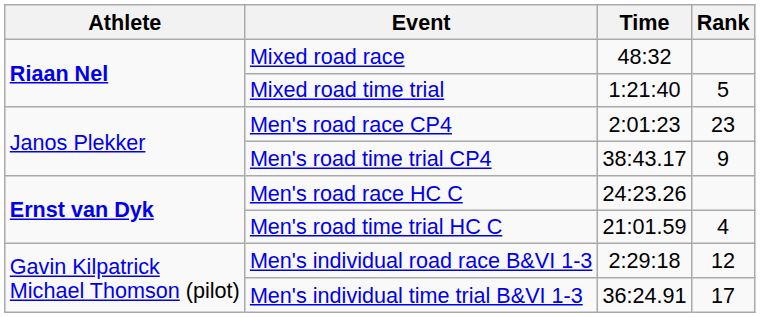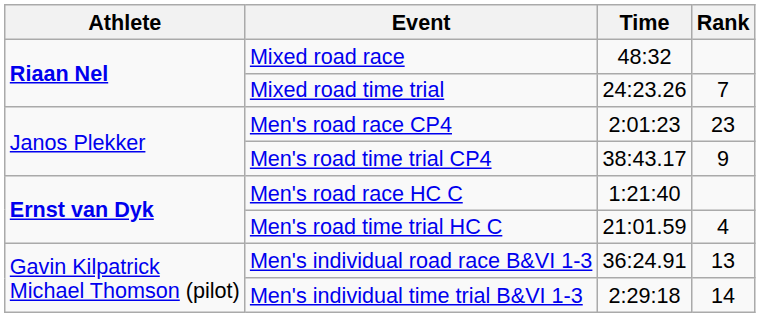 <table class=wikitable style="font-size:90%">
 <tr>
 <th>Athlete</th>
 <th>Event</th>
 <th>Time</th>
 <th>Rank</th>
 </tr>
 <tr>
 <td rowspan="2"><strong><a href='#'>Riaan Nel</a></strong></td>
 <td><a href='#'>Mixed road race</a></td>
 <td style="text-align:center;">48:32</td>
 <td style="text-align:center;"></td>
 </tr>
 <tr>
 <td><a href='#'>Mixed road time trial</a></td>
-<td style="text-align:center;">1:21:40</td>
-<td style="text-align:center;">5</td>
+<td style="text-align:center;">24:23.26</td>
+<td style="text-align:center;">7</td>
 </tr>
 <tr>
 <td rowspan="2"><a href='#'>Janos Plekker</a></td>
 <td><a href='#'>Men's road race CP4</a></td>
 <td style="text-align:center;">2:01:23</td>
 <td style="text-align:center;">23</td>
 </tr>
 <tr>
 <td><a href='#'>Men's road time trial CP4</a></td>
 <td style="text-align:center;">38:43.17</td>
 <td style="text-align:center;">9</td>
 </tr>
 <tr>
 <td rowspan="2"><strong><a href='#'>Ernst van Dyk</a></strong></td>
 <td><a href='#'>Men's road race HC C</a></td>
-<td style="text-align:center;">24:23.26</td>
+<td style="text-align:center;">1:21:40</td>
 <td style="text-align:center;"></td>
 </tr>
 <tr>
 <td><a href='#'>Men's road time trial HC C</a></td>
 <td style="text-align:center;">21:01.59</td>
 <td style="text-align:center;">4</td>
 </tr>
 <tr>
 <td rowspan="2"><a href='#'>Gavin Kilpatrick</a><br> <a href='#'>Michael Thomson</a> (pilot)</td>
 <td><a href='#'>Men's individual road race B&VI 1-3</a></td>
-<td style="text-align:center;">2:29:18</td>
-<td style="text-align:center;">12</td>
+<td style="text-align:center;">36:24.91</td>
+<td style="text-align:center;">13</td>
 </tr>
 <tr>
 <td><a href='#'>Men's individual time trial B&VI 1-3</a></td>
-<td style="text-align:center;">36:24.91</td>
-<td style="text-align:center;">17</td>
+<td style="text-align:center;">2:29:18</td>
+<td style="text-align:center;">14</td>
 </tr>
 </table>
